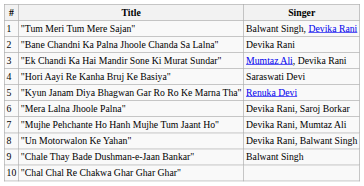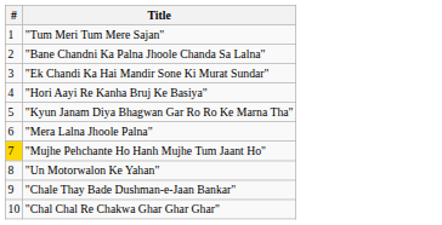 <table class="wikitable" style="font-size:95%;">
 <tr>
 <th>#</th>
 <th>Title</th>
-<th>Singer</th>
 </tr>
 <tr>
 <td>1</td>
 <td>"Tum Meri Tum Mere Sajan"</td>
-<td>Balwant Singh, <a href='#'>Devika Rani</a></td>
 </tr>
 <tr>
 <td>2</td>
 <td>"Bane Chandni Ka Palna Jhoole Chanda Sa Lalna"</td>
-<td>Devika Rani</td>
 </tr>
 <tr>
 <td>3</td>
 <td>"Ek Chandi Ka Hai Mandir Sone Ki Murat Sundar"</td>
-<td><a href='#'>Mumtaz Ali</a>, Devika Rani</td>
 </tr>
 <tr>
 <td>4</td>
 <td>"Hori Aayi Re Kanha Bruj Ke Basiya"</td>
-<td>Saraswati Devi</td>
 </tr>
 <tr>
 <td>5</td>
 <td>"Kyun Janam Diya Bhagwan Gar Ro Ro Ke Marna Tha"</td>
-<td><a href='#'>Renuka Devi</a></td>
 </tr>
 <tr>
 <td>6</td>
 <td>"Mera Lalna Jhoole Palna"</td>
-<td>Devika Rani, Saroj Borkar</td>
 </tr>
 <tr>
-<td>7</td>
+<td style="background: gold;">7</td>
 <td>"Mujhe Pehchante Ho Hanh Mujhe Tum Jaant Ho"</td>
-<td>Devika Rani, Mumtaz Ali</td>
 </tr>
 <tr>
 <td>8</td>
 <td>"Un Motorwalon Ke Yahan"</td>
-<td>Devika Rani, Balwant Singh</td>
 </tr>
 <tr>
 <td>9</td>
 <td>"Chale Thay Bade Dushman-e-Jaan Bankar"</td>
-<td>Balwant Singh</td>
 </tr>
 <tr>
 <td>10</td>
 <td>"Chal Chal Re Chakwa Ghar Ghar Ghar"</td>
-<td></td>
 </tr>
 </table>
